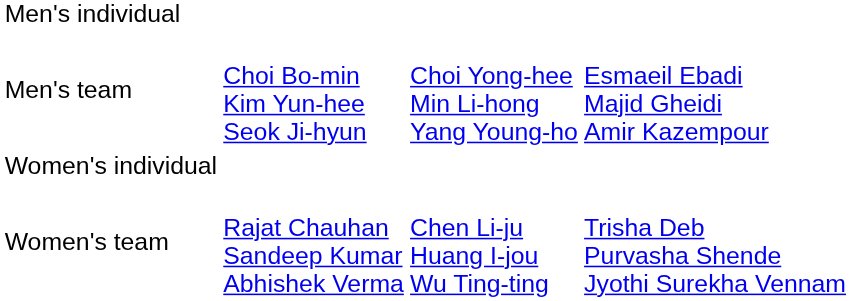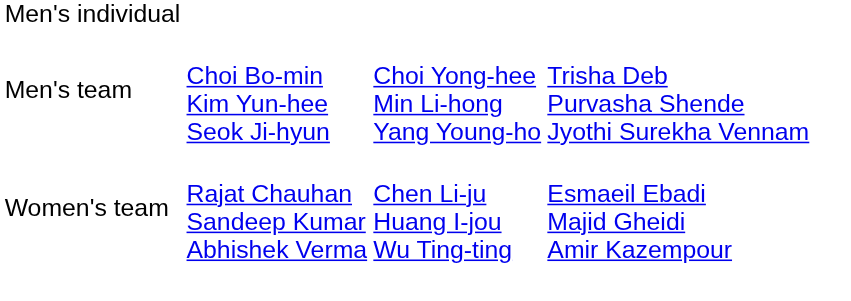 <table>
 <tr>
 <td>Men's individual<br></td>
 <td></td>
 <td></td>
 <td></td>
 </tr>
 <tr>
 <td>Men's team<br></td>
 <td><br><a href='#'>Choi Bo-min</a><br><a href='#'>Kim Yun-hee</a><br><a href='#'>Seok Ji-hyun</a></td>
 <td><br><a href='#'>Choi Yong-hee</a><br><a href='#'>Min Li-hong</a><br><a href='#'>Yang Young-ho</a></td>
-<td><br><a href='#'>Esmaeil Ebadi</a><br><a href='#'>Majid Gheidi</a><br><a href='#'>Amir Kazempour</a></td>
-</tr>
-<tr>
-<td>Women's individual<br></td>
-<td></td>
-<td></td>
-<td></td>
+<td><br><a href='#'>Trisha Deb</a><br><a href='#'>Purvasha Shende</a><br><a href='#'>Jyothi Surekha Vennam</a></td>
 </tr>
 <tr>
 <td>Women's team<br></td>
 <td><br><a href='#'>Rajat Chauhan</a><br><a href='#'>Sandeep Kumar</a><br><a href='#'>Abhishek Verma</a></td>
 <td><br><a href='#'>Chen Li-ju</a><br><a href='#'>Huang I-jou</a><br><a href='#'>Wu Ting-ting</a></td>
-<td><br><a href='#'>Trisha Deb</a><br><a href='#'>Purvasha Shende</a><br><a href='#'>Jyothi Surekha Vennam</a></td>
+<td><br><a href='#'>Esmaeil Ebadi</a><br><a href='#'>Majid Gheidi</a><br><a href='#'>Amir Kazempour</a></td>
 </tr>
 </table>
